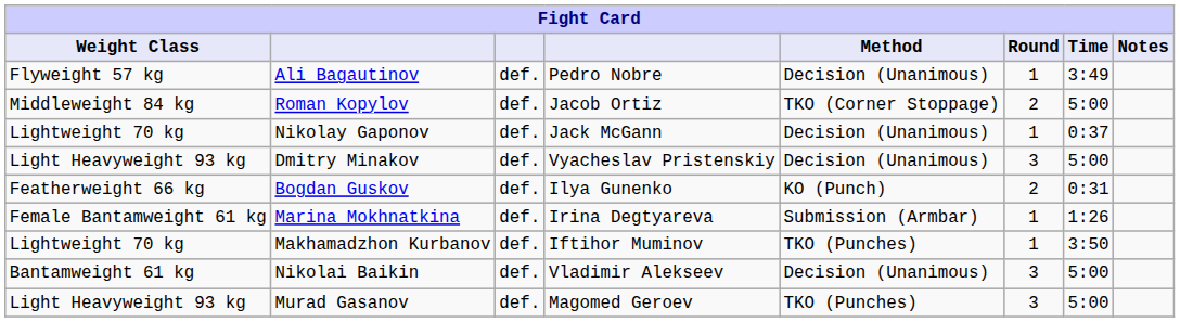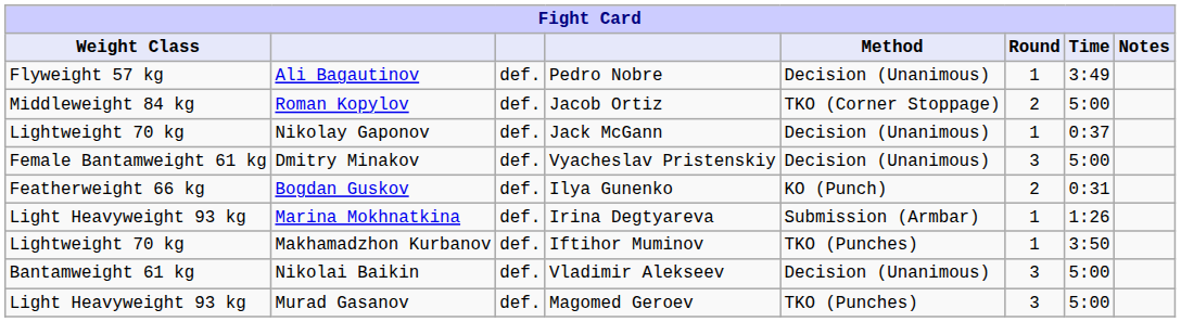 <table class="wikitable" style="font-size: 80%;">
 <tr>
 <th colspan="8" style="background-color: #ccf; color: #000080; text-align: center;"><strong>Fight Card</strong></th>
 </tr>
 <tr>
 <th colspan="1" style="background-color: #E6E8FA; color: #000000; text-align: center;">Weight Class</th>
 <th colspan="1" style="background-color: #E6E8FA; color: #000000; text-align: center;"></th>
 <th colspan="1" style="background-color: #E6E8FA; color: #000000; text-align: center;"></th>
 <th colspan="1" style="background-color: #E6E8FA; color: #000000; text-align: center;"></th>
 <th colspan="1" style="background-color: #E6E8FA; color: #000000; text-align: center;">Method</th>
 <th colspan="1" style="background-color: #E6E8FA; color: #000000; text-align: center;">Round</th>
 <th colspan="1" style="background-color: #E6E8FA; color: #000000; text-align: center;">Time</th>
 <th colspan="1" style="background-color: #E6E8FA; color: #000000; text-align: center;">Notes</th>
 </tr>
 <tr>
 <td>Flyweight 57 kg</td>
 <td> <a href='#'>Ali Bagautinov</a></td>
 <td>def.</td>
 <td> Pedro Nobre</td>
 <td>Decision (Unanimous)</td>
 <td align=center>1</td>
 <td align=center>3:49</td>
 <td></td>
 </tr>
 <tr>
 <td>Middleweight 84 kg</td>
 <td> <a href='#'>Roman Kopylov</a></td>
 <td>def.</td>
 <td> Jacob Ortiz</td>
 <td>TKO (Corner Stoppage)</td>
 <td align=center>2</td>
 <td align=center>5:00</td>
 <td></td>
 </tr>
 <tr>
 <td>Lightweight 70 kg</td>
 <td> Nikolay Gaponov</td>
 <td>def.</td>
 <td> Jack McGann</td>
 <td>Decision (Unanimous)</td>
 <td align=center>1</td>
 <td align=center>0:37</td>
 <td></td>
 </tr>
 <tr>
-<td>Light Heavyweight 93 kg</td>
+<td>Female Bantamweight 61 kg</td>
 <td> Dmitry Minakov</td>
 <td>def.</td>
 <td> Vyacheslav Pristenskiy</td>
 <td>Decision (Unanimous)</td>
 <td align=center>3</td>
 <td align=center>5:00</td>
 <td></td>
 </tr>
 <tr>
 <td>Featherweight 66 kg</td>
 <td> <a href='#'>Bogdan Guskov</a></td>
 <td>def.</td>
 <td> Ilya Gunenko</td>
 <td>KO (Punch)</td>
 <td align=center>2</td>
 <td align=center>0:31</td>
 <td></td>
 </tr>
 <tr>
-<td>Female Bantamweight 61 kg</td>
+<td>Light Heavyweight 93 kg</td>
 <td> <a href='#'>Marina Mokhnatkina</a></td>
 <td>def.</td>
 <td> Irina Degtyareva</td>
 <td>Submission (Armbar)</td>
 <td align=center>1</td>
 <td align=center>1:26</td>
 <td></td>
 </tr>
 <tr>
 <td>Lightweight 70 kg</td>
 <td> Makhamadzhon Kurbanov</td>
 <td>def.</td>
 <td> Iftihor Muminov</td>
 <td>TKO (Punches)</td>
 <td align=center>1</td>
 <td align=center>3:50</td>
 <td></td>
 </tr>
 <tr>
 <td>Bantamweight 61 kg</td>
 <td> Nikolai Baikin</td>
 <td>def.</td>
 <td> Vladimir Alekseev</td>
 <td>Decision (Unanimous)</td>
 <td align=center>3</td>
 <td align=center>5:00</td>
 <td></td>
 </tr>
 <tr>
 <td>Light Heavyweight 93 kg</td>
 <td> Murad Gasanov</td>
 <td>def.</td>
 <td> Magomed Geroev</td>
 <td>TKO (Punches)</td>
 <td align=center>3</td>
 <td align=center>5:00</td>
 <td></td>
 </tr>
 </table>
